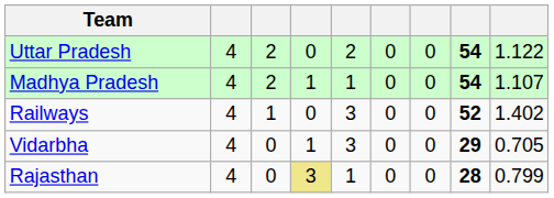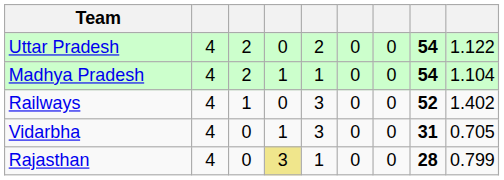 <table class="wikitable" style="text-align:center">
 <tr>
 <th style="width:160px">Team</th>
 <th style="width:25px"></th>
 <th style="width:25px"></th>
 <th style="width:25px"></th>
 <th style="width:25px"></th>
 <th style="width:25px"></th>
 <th style="width:25px"></th>
 <th style="width:25px"></th>
 <th style="width:25px;"></th>
 </tr>
 <tr style="background:#cfc;">
 <td style="text-align:left"><a href='#'>Uttar Pradesh</a></td>
 <td>4</td>
 <td>2</td>
 <td>0</td>
 <td>2</td>
 <td>0</td>
 <td>0</td>
 <td><strong>54</strong></td>
 <td>1.122</td>
 </tr>
 <tr style="background:#cfc;">
 <td style="text-align:left"><a href='#'>Madhya Pradesh</a></td>
 <td>4</td>
 <td>2</td>
 <td>1</td>
 <td>1</td>
 <td>0</td>
 <td>0</td>
 <td><strong>54</strong></td>
-<td>1.107</td>
+<td>1.104</td>
 </tr>
 <tr>
 <td style="text-align:left"><a href='#'>Railways</a></td>
 <td>4</td>
 <td>1</td>
 <td>0</td>
 <td>3</td>
 <td>0</td>
 <td>0</td>
 <td><strong>52</strong></td>
 <td>1.402</td>
 </tr>
 <tr>
 <td style="text-align:left"><a href='#'>Vidarbha</a></td>
 <td>4</td>
 <td>0</td>
 <td>1</td>
 <td>3</td>
 <td>0</td>
 <td>0</td>
-<td><strong>29</strong></td>
+<td><strong>31</strong></td>
 <td>0.705</td>
 </tr>
 <tr>
 <td style="text-align:left"><a href='#'>Rajasthan</a></td>
 <td>4</td>
 <td>0</td>
 <td style="background: khaki;">3</td>
 <td>1</td>
 <td>0</td>
 <td>0</td>
 <td><strong>28</strong></td>
 <td>0.799</td>
 </tr>
 </table>
